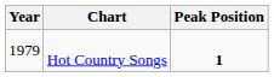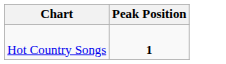 <table class="wikitable">
 <tr>
-<th>Year</th>
 <th>Chart</th>
 <th>Peak Position</th>
 </tr>
 <tr>
-<td>1979</td>
 <td><br><a href='#'>Hot Country Songs</a></td>
 <td style="text-align:center;"><strong><br>1</strong></td>
 </tr>
 </table>
